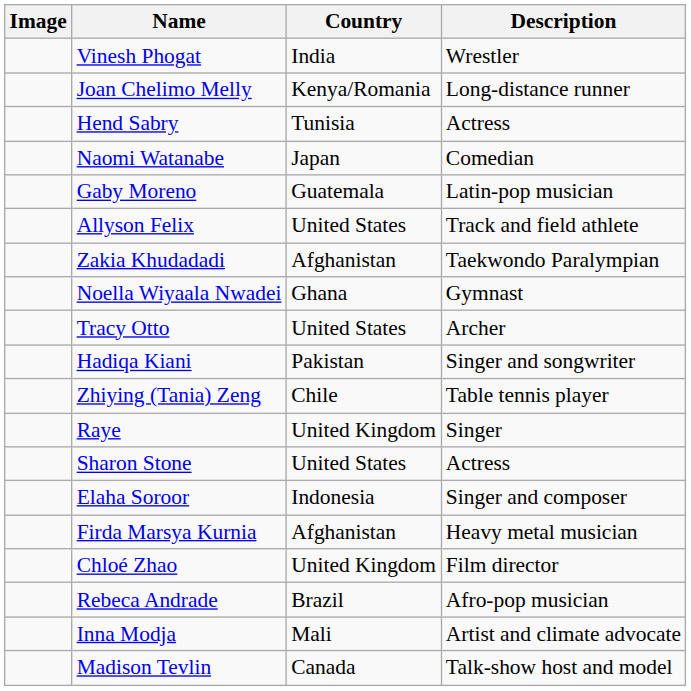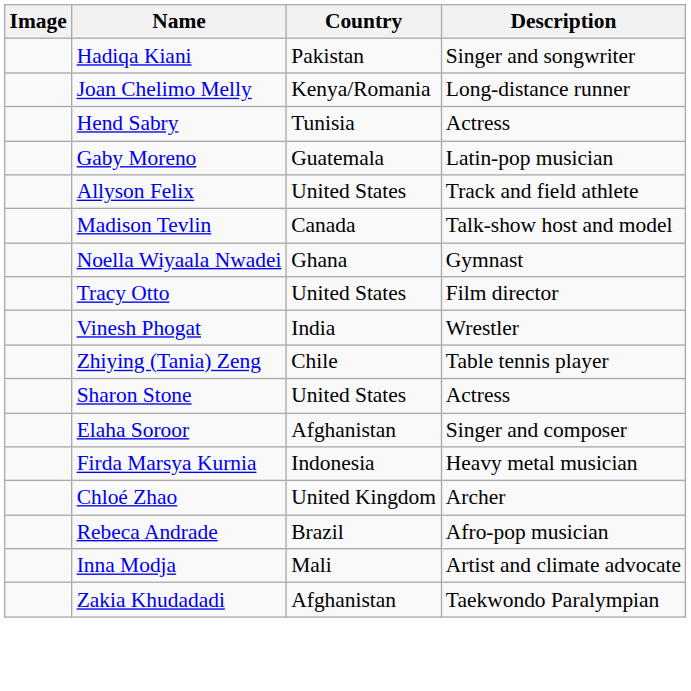 <table class="wikitable sortable">
 <tr>
 <th>Image</th>
 <th>Name</th>
 <th>Country</th>
 <th>Description</th>
 </tr>
 <tr>
 <td></td>
-<td><a href='#'>Vinesh Phogat</a></td>
-<td>India</td>
-<td>Wrestler</td>
+<td><a href='#'>Hadiqa Kiani</a></td>
+<td>Pakistan</td>
+<td>Singer and songwriter</td>
 </tr>
 <tr>
 <td></td>
 <td><a href='#'>Joan Chelimo Melly</a></td>
 <td>Kenya/Romania</td>
 <td>Long-distance runner</td>
 </tr>
 <tr>
 <td></td>
 <td><a href='#'>Hend Sabry</a></td>
 <td>Tunisia</td>
 <td>Actress</td>
 </tr>
 <tr>
 <td></td>
-<td><a href='#'>Naomi Watanabe</a></td>
-<td>Japan</td>
-<td>Comedian</td>
-</tr>
-<tr>
-<td></td>
 <td><a href='#'>Gaby Moreno</a></td>
 <td>Guatemala</td>
 <td>Latin-pop musician</td>
 </tr>
 <tr>
 <td></td>
 <td><a href='#'>Allyson Felix</a></td>
 <td>United States</td>
 <td>Track and field athlete</td>
 </tr>
 <tr>
 <td></td>
-<td><a href='#'>Zakia Khudadadi</a></td>
-<td>Afghanistan</td>
-<td>Taekwondo Paralympian</td>
+<td><a href='#'>Madison Tevlin</a></td>
+<td>Canada</td>
+<td>Talk-show host and model</td>
 </tr>
 <tr>
 <td></td>
 <td><a href='#'>Noella Wiyaala Nwadei</a></td>
 <td>Ghana</td>
 <td>Gymnast</td>
 </tr>
 <tr>
 <td></td>
 <td><a href='#'>Tracy Otto</a></td>
 <td>United States</td>
-<td>Archer</td>
+<td>Film director</td>
 </tr>
 <tr>
 <td></td>
-<td><a href='#'>Hadiqa Kiani</a></td>
-<td>Pakistan</td>
-<td>Singer and songwriter</td>
+<td><a href='#'>Vinesh Phogat</a></td>
+<td>India</td>
+<td>Wrestler</td>
 </tr>
 <tr>
 <td></td>
 <td><a href='#'>Zhiying (Tania) Zeng</a></td>
 <td>Chile</td>
 <td>Table tennis player</td>
-</tr>
-<tr>
-<td></td>
-<td><a href='#'>Raye</a></td>
-<td>United Kingdom</td>
-<td>Singer</td>
 </tr>
 <tr>
 <td></td>
 <td><a href='#'>Sharon Stone</a></td>
 <td>United States</td>
 <td>Actress</td>
 </tr>
 <tr>
 <td></td>
 <td><a href='#'>Elaha Soroor</a></td>
-<td>Indonesia</td>
+<td>Afghanistan</td>
 <td>Singer and composer</td>
 </tr>
 <tr>
 <td></td>
 <td><a href='#'>Firda Marsya Kurnia</a></td>
-<td>Afghanistan</td>
+<td>Indonesia</td>
 <td>Heavy metal musician</td>
 </tr>
 <tr>
 <td></td>
 <td><a href='#'>Chloé Zhao</a></td>
 <td>United Kingdom</td>
-<td>Film director</td>
+<td>Archer</td>
 </tr>
 <tr>
 <td></td>
 <td><a href='#'>Rebeca Andrade</a></td>
 <td>Brazil</td>
 <td>Afro-pop musician</td>
 </tr>
 <tr>
 <td></td>
 <td><a href='#'>Inna Modja</a></td>
 <td>Mali</td>
 <td>Artist and climate advocate</td>
 </tr>
 <tr>
 <td></td>
-<td><a href='#'>Madison Tevlin</a></td>
-<td>Canada</td>
-<td>Talk-show host and model</td>
+<td><a href='#'>Zakia Khudadadi</a></td>
+<td>Afghanistan</td>
+<td>Taekwondo Paralympian</td>
 </tr>
 </table>
